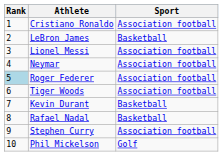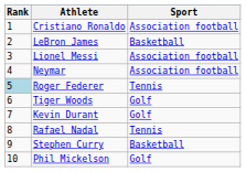 <table class="wikitable plainrowheaders">
 <tr style="background:#9cf;">
 <th>Rank</th>
 <th>Athlete</th>
 <th>Sport</th>
 </tr>
 <tr>
 <td>1</td>
 <td> <a href='#'>Cristiano Ronaldo</a></td>
 <td><a href='#'>Association football</a></td>
 </tr>
 <tr>
 <td>2</td>
 <td> <a href='#'>LeBron James</a></td>
 <td><a href='#'>Basketball</a></td>
 </tr>
 <tr>
 <td>3</td>
 <td> <a href='#'>Lionel Messi</a></td>
 <td><a href='#'>Association football</a></td>
 </tr>
 <tr>
 <td>4</td>
 <td> <a href='#'>Neymar</a></td>
 <td><a href='#'>Association football</a></td>
 </tr>
 <tr>
 <td style="background: lightblue;">5</td>
 <td> <a href='#'>Roger Federer</a></td>
-<td><a href='#'>Association football</a></td>
+<td><a href='#'>Tennis</a></td>
 </tr>
 <tr>
 <td>6</td>
 <td> <a href='#'>Tiger Woods</a></td>
-<td><a href='#'>Association football</a></td>
+<td><a href='#'>Golf</a></td>
 </tr>
 <tr>
 <td>7</td>
 <td> <a href='#'>Kevin Durant</a></td>
-<td><a href='#'>Basketball</a></td>
+<td><a href='#'>Golf</a></td>
 </tr>
 <tr>
 <td>8</td>
 <td> <a href='#'>Rafael Nadal</a></td>
-<td><a href='#'>Basketball</a></td>
+<td><a href='#'>Tennis</a></td>
 </tr>
 <tr>
 <td>9</td>
 <td> <a href='#'>Stephen Curry</a></td>
-<td><a href='#'>Association football</a></td>
+<td><a href='#'>Basketball</a></td>
 </tr>
 <tr>
 <td>10</td>
 <td> <a href='#'>Phil Mickelson</a></td>
 <td><a href='#'>Golf</a></td>
 </tr>
 </table>
